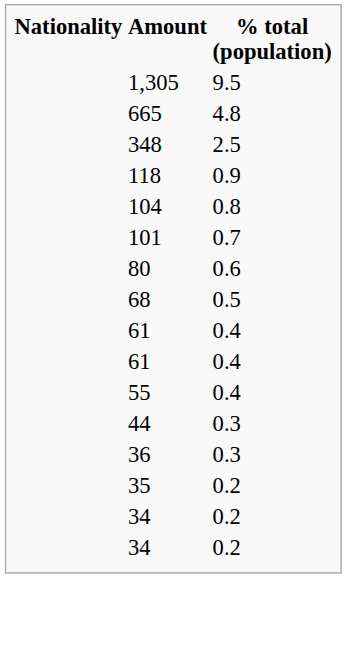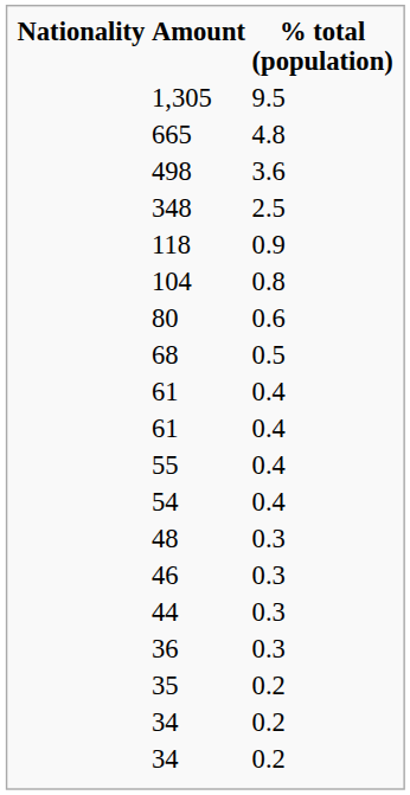 <table class="infobox" style="float:right;">
 <tr \>
 <th>Nationality</th>
 <th>Amount</th>
 <th>% total<br>(population)</th>
 </tr>
 <tr>
 <td></td>
 <td>1,305</td>
 <td>9.5</td>
 </tr>
 <tr>
 <td></td>
 <td>665</td>
 <td>4.8</td>
 </tr>
 <tr>
 <td></td>
+<td>498</td>
+<td>3.6</td>
+</tr>
+<tr>
+<td></td>
 <td>348</td>
 <td>2.5</td>
 </tr>
 <tr>
 <td></td>
 <td>118</td>
 <td>0.9</td>
 </tr>
 <tr>
 <td></td>
 <td>104</td>
 <td>0.8</td>
-</tr>
-<tr>
-<td></td>
-<td>101</td>
-<td>0.7</td>
 </tr>
 <tr>
 <td></td>
 <td>80</td>
 <td>0.6</td>
 </tr>
 <tr>
 <td></td>
 <td>68</td>
 <td>0.5</td>
 </tr>
 <tr>
 <td></td>
 <td>61</td>
 <td>0.4</td>
 </tr>
 <tr>
 <td></td>
 <td>61</td>
 <td>0.4</td>
 </tr>
 <tr>
 <td></td>
 <td>55</td>
 <td>0.4</td>
+</tr>
+<tr>
+<td></td>
+<td>54</td>
+<td>0.4</td>
+</tr>
+<tr>
+<td></td>
+<td>48</td>
+<td>0.3</td>
+</tr>
+<tr>
+<td></td>
+<td>46</td>
+<td>0.3</td>
 </tr>
 <tr>
 <td></td>
 <td>44</td>
 <td>0.3</td>
 </tr>
 <tr>
 <td></td>
 <td>36</td>
 <td>0.3</td>
 </tr>
 <tr>
 <td></td>
 <td>35</td>
 <td>0.2</td>
 </tr>
 <tr>
 <td></td>
 <td>34</td>
 <td>0.2</td>
 </tr>
 <tr>
 <td></td>
 <td>34</td>
 <td>0.2</td>
 </tr>
 <tr>
 </tr>
 </table>
